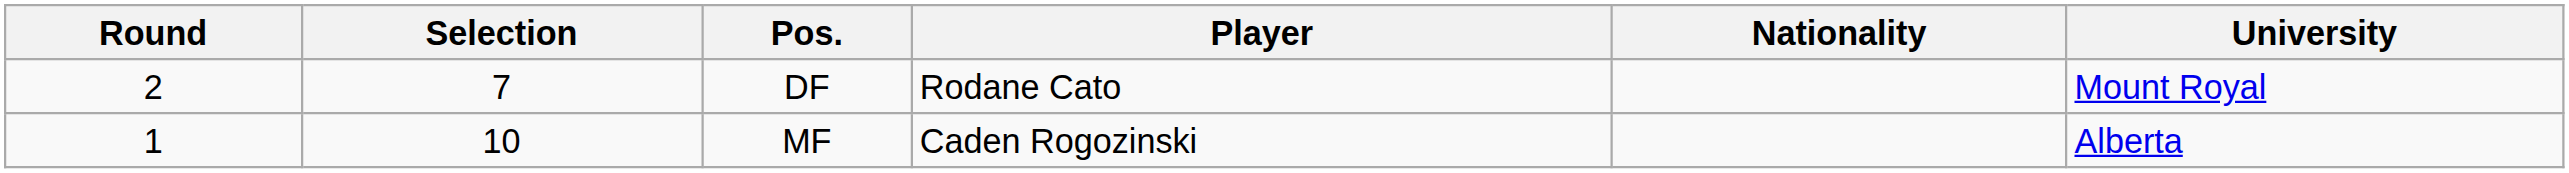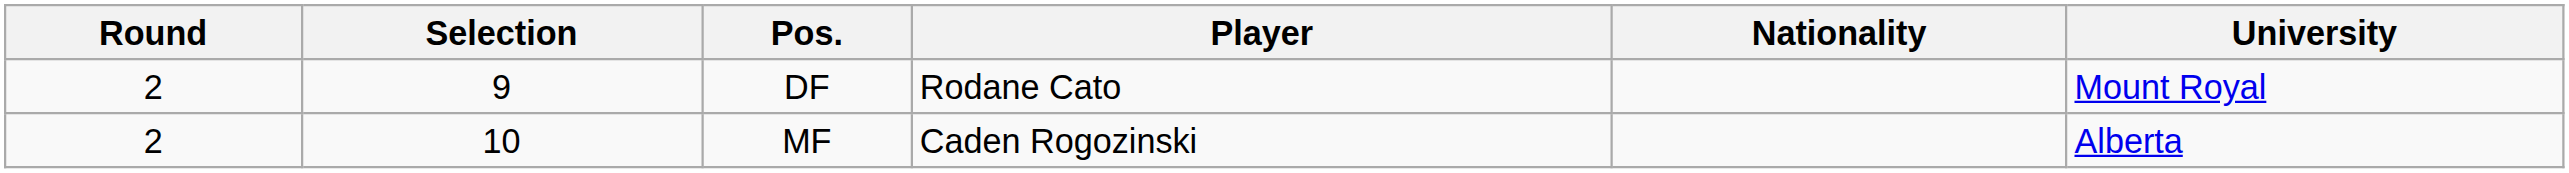 <table class="wikitable sortable" style="width:90%; text-align:center; font-size:95%; text-align:left;">
 <tr>
 <th>Round</th>
 <th>Selection</th>
 <th>Pos.</th>
 <th>Player</th>
 <th>Nationality</th>
 <th>University</th>
 </tr>
 <tr>
 <td align=center>2</td>
-<td align=center>7</td>
+<td align=center>9</td>
 <td align=center>DF</td>
 <td>Rodane Cato</td>
 <td></td>
 <td><a href='#'>Mount Royal</a></td>
 </tr>
 <tr>
-<td align=center>1</td>
+<td align=center>2</td>
 <td align=center>10</td>
 <td align=center>MF</td>
 <td>Caden Rogozinski</td>
 <td></td>
 <td><a href='#'>Alberta</a></td>
 </tr>
 </table>
